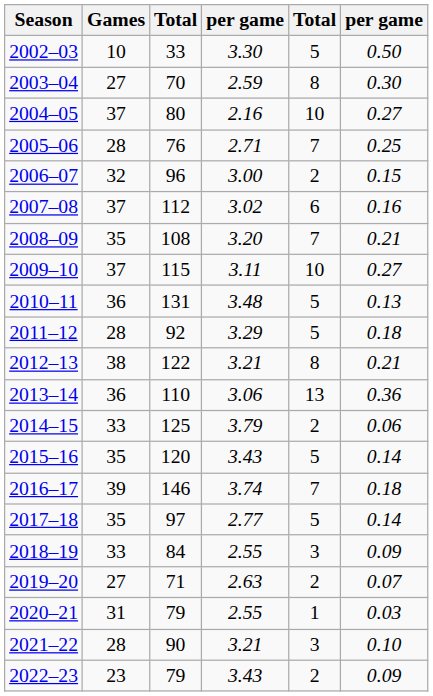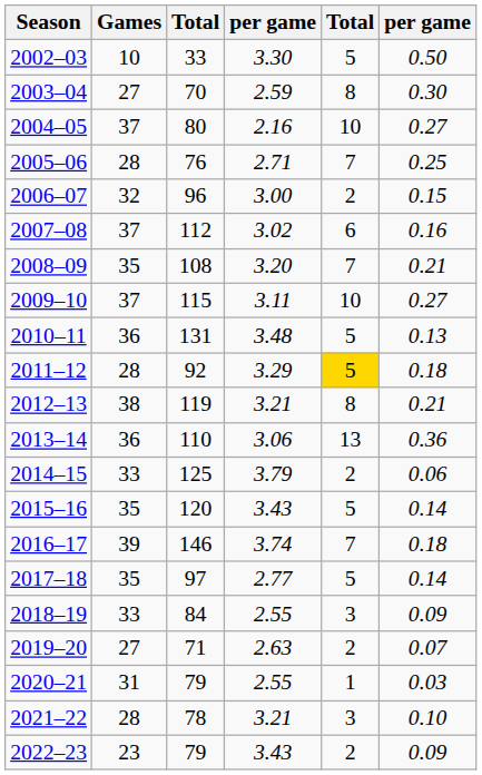 <table class="wikitable" style="text-align:center">
 <tr>
 <th>Season</th>
 <th>Games</th>
 <th>Total </th>
 <th> per game</th>
 <th>Total </th>
 <th> per game</th>
 </tr>
 <tr>
 <td><a href='#'>2002–03</a></td>
 <td>10</td>
 <td>33</td>
 <td><em>3.30</em></td>
 <td>5</td>
 <td><em>0.50</em></td>
 </tr>
 <tr>
 <td><a href='#'>2003–04</a></td>
 <td>27</td>
 <td>70</td>
 <td><em>2.59</em></td>
 <td>8</td>
 <td><em>0.30</em></td>
 </tr>
 <tr>
 <td><a href='#'>2004–05</a></td>
 <td>37</td>
 <td>80</td>
 <td><em>2.16</em></td>
 <td>10</td>
 <td><em>0.27</em></td>
 </tr>
 <tr>
 <td><a href='#'>2005–06</a></td>
 <td>28</td>
 <td>76</td>
 <td><em>2.71</em></td>
 <td>7</td>
 <td><em>0.25</em></td>
 </tr>
 <tr>
 <td><a href='#'>2006–07</a></td>
 <td>32</td>
 <td>96</td>
 <td><em>3.00</em></td>
 <td>2</td>
 <td><em>0.15</em></td>
 </tr>
 <tr>
 <td><a href='#'>2007–08</a></td>
 <td>37</td>
 <td>112</td>
 <td><em>3.02</em></td>
 <td>6</td>
 <td><em>0.16</em></td>
 </tr>
 <tr>
 <td><a href='#'>2008–09</a></td>
 <td>35</td>
 <td>108</td>
 <td><em>3.20</em></td>
 <td>7</td>
 <td><em>0.21</em></td>
 </tr>
 <tr>
 <td><a href='#'>2009–10</a></td>
 <td>37</td>
 <td>115</td>
 <td><em>3.11</em></td>
 <td>10</td>
 <td><em>0.27</em></td>
 </tr>
 <tr>
 <td><a href='#'>2010–11</a></td>
 <td>36</td>
 <td>131</td>
 <td><em>3.48</em></td>
 <td>5</td>
 <td><em>0.13</em></td>
 </tr>
 <tr>
 <td><a href='#'>2011–12</a></td>
 <td>28</td>
 <td>92</td>
 <td><em>3.29</em></td>
-<td>5</td>
+<td style="background: gold;">5</td>
 <td><em>0.18</em></td>
 </tr>
 <tr>
 <td><a href='#'>2012–13</a></td>
 <td>38</td>
-<td>122</td>
+<td>119</td>
 <td><em>3.21</em></td>
 <td>8</td>
 <td><em>0.21</em></td>
 </tr>
 <tr>
 <td><a href='#'>2013–14</a></td>
 <td>36</td>
 <td>110</td>
 <td><em>3.06</em></td>
 <td>13</td>
 <td><em>0.36</em></td>
 </tr>
 <tr>
 <td><a href='#'>2014–15</a></td>
 <td>33</td>
 <td>125</td>
 <td><em>3.79</em></td>
 <td>2</td>
 <td><em>0.06</em></td>
 </tr>
 <tr>
 <td><a href='#'>2015–16</a></td>
 <td>35</td>
 <td>120</td>
 <td><em>3.43</em></td>
 <td>5</td>
 <td><em>0.14</em></td>
 </tr>
 <tr>
 <td><a href='#'>2016–17</a></td>
 <td>39</td>
 <td>146</td>
 <td><em>3.74</em></td>
 <td>7</td>
 <td><em>0.18</em></td>
 </tr>
 <tr>
 <td><a href='#'>2017–18</a></td>
 <td>35</td>
 <td>97</td>
 <td><em>2.77</em></td>
 <td>5</td>
 <td><em>0.14</em></td>
 </tr>
 <tr>
 <td><a href='#'>2018–19</a></td>
 <td>33</td>
 <td>84</td>
 <td><em>2.55</em></td>
 <td>3</td>
 <td><em>0.09</em></td>
 </tr>
 <tr>
 <td><a href='#'>2019–20</a></td>
 <td>27</td>
 <td>71</td>
 <td><em>2.63</em></td>
 <td>2</td>
 <td><em>0.07</em></td>
 </tr>
 <tr>
 <td><a href='#'>2020–21</a></td>
 <td>31</td>
 <td>79</td>
 <td><em>2.55</em></td>
 <td>1</td>
 <td><em>0.03</em></td>
 </tr>
 <tr>
 <td><a href='#'>2021–22</a></td>
 <td>28</td>
-<td>90</td>
+<td>78</td>
 <td><em>3.21</em></td>
 <td>3</td>
 <td><em>0.10</em></td>
 </tr>
 <tr>
 <td><a href='#'>2022–23</a></td>
 <td>23</td>
 <td>79</td>
 <td><em>3.43</em></td>
 <td>2</td>
 <td><em>0.09</em></td>
 </tr>
 </table>
